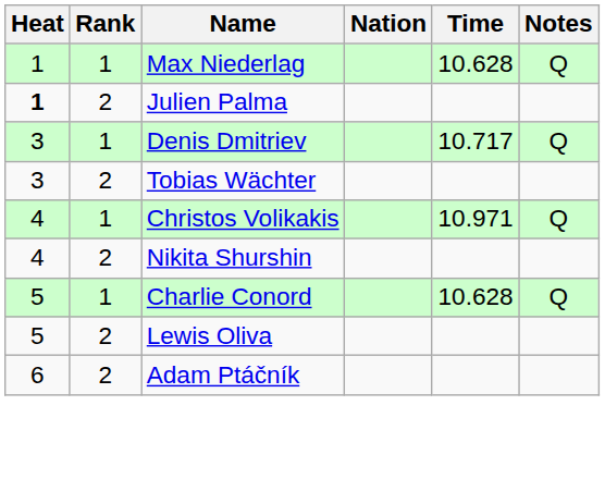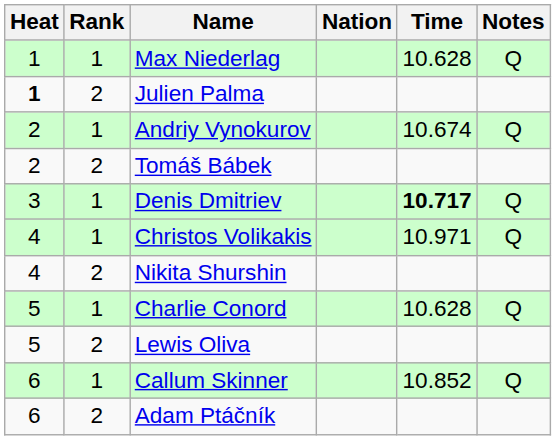 <table class="wikitable sortable" style="text-align:center">
 <tr>
 <th>Heat</th>
 <th>Rank</th>
 <th>Name</th>
 <th>Nation</th>
 <th>Time</th>
 <th>Notes</th>
 </tr>
 <tr bgcolor=ccffcc>
 <td>1</td>
 <td>1</td>
 <td align=left><a href='#'>Max Niederlag</a></td>
 <td align=left></td>
 <td>10.628</td>
 <td>Q</td>
 </tr>
 <tr>
 <td><strong>1</strong></td>
 <td>2</td>
 <td align=left><a href='#'>Julien Palma</a></td>
 <td align=left></td>
 <td></td>
 <td></td>
 </tr>
 <tr bgcolor=ccffcc>
+<td>2</td>
+<td>1</td>
+<td align=left><a href='#'>Andriy Vynokurov</a></td>
+<td align=left></td>
+<td>10.674</td>
+<td>Q</td>
+</tr>
+<tr>
+<td>2</td>
+<td>2</td>
+<td align=left><a href='#'>Tomáš Bábek</a></td>
+<td align=left></td>
+<td></td>
+<td></td>
+</tr>
+<tr bgcolor=ccffcc>
 <td>3</td>
 <td>1</td>
 <td align=left><a href='#'>Denis Dmitriev</a></td>
 <td align=left></td>
-<td>10.717</td>
+<td><strong>10.717</strong></td>
 <td>Q</td>
-</tr>
-<tr>
-<td>3</td>
-<td>2</td>
-<td align=left><a href='#'>Tobias Wächter</a></td>
-<td align=left></td>
-<td></td>
-<td></td>
 </tr>
 <tr bgcolor=ccffcc>
 <td>4</td>
 <td>1</td>
 <td align=left><a href='#'>Christos Volikakis</a></td>
 <td align=left></td>
 <td>10.971</td>
 <td>Q</td>
 </tr>
 <tr>
 <td>4</td>
 <td>2</td>
 <td align=left><a href='#'>Nikita Shurshin</a></td>
 <td align=left></td>
 <td></td>
 <td></td>
 </tr>
 <tr bgcolor=ccffcc>
 <td>5</td>
 <td>1</td>
 <td align=left><a href='#'>Charlie Conord</a></td>
 <td align=left></td>
 <td>10.628</td>
 <td>Q</td>
 </tr>
 <tr>
 <td>5</td>
 <td>2</td>
 <td align=left><a href='#'>Lewis Oliva</a></td>
 <td align=left></td>
 <td></td>
 <td></td>
 </tr>
+<tr bgcolor=ccffcc>
+<td>6</td>
+<td>1</td>
+<td align=left><a href='#'>Callum Skinner</a></td>
+<td align=left></td>
+<td>10.852</td>
+<td>Q</td>
+</tr>
 <tr>
 <td>6</td>
 <td>2</td>
 <td align=left><a href='#'>Adam Ptáčník</a></td>
 <td align=left></td>
 <td></td>
 <td></td>
 </tr>
 </table>
